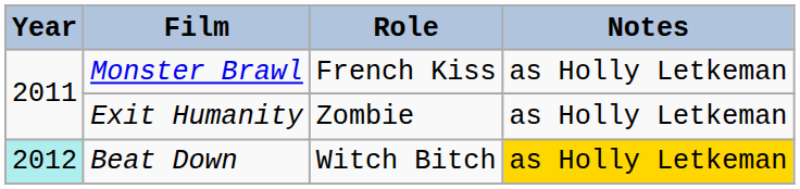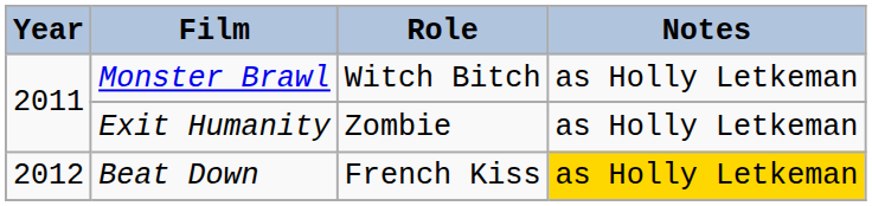 <table class="wikitable">
 <tr style="text-align:center;">
 <th style="background:#B0C4DE;">Year</th>
 <th style="background:#B0C4DE;">Film</th>
 <th style="background:#B0C4DE;">Role</th>
 <th style="background:#B0C4DE;">Notes</th>
 </tr>
 <tr>
 <td rowspan=2>2011</td>
 <td><em><a href='#'>Monster Brawl</a></em></td>
-<td>French Kiss</td>
+<td>Witch Bitch</td>
 <td>as Holly Letkeman</td>
 </tr>
 <tr>
 <td><em>Exit Humanity</em></td>
 <td>Zombie</td>
 <td>as Holly Letkeman</td>
 </tr>
 <tr>
-<td style="background: paleturquoise;">2012</td>
+<td>2012</td>
 <td><em>Beat Down</em></td>
-<td>Witch Bitch</td>
+<td>French Kiss</td>
 <td style="background: gold;">as Holly Letkeman</td>
 </tr>
 </table>
